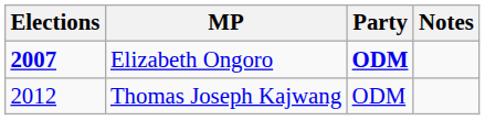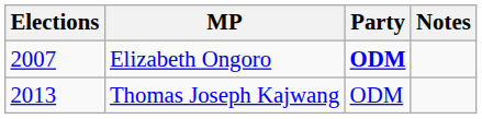 <table class="wikitable">
 <tr>
 <th>Elections</th>
 <th>MP</th>
 <th>Party</th>
 <th>Notes</th>
 </tr>
 <tr>
-<td><strong><a href='#'>2007</a></strong></td>
+<td><a href='#'>2007</a></td>
 <td><a href='#'>Elizabeth Ongoro</a></td>
 <td><strong><a href='#'>ODM</a></strong></td>
 <td></td>
 </tr>
 <tr>
-<td><a href='#'>2012</a></td>
+<td><a href='#'>2013</a></td>
 <td><a href='#'>Thomas Joseph Kajwang</a></td>
 <td><a href='#'>ODM</a></td>
 <td></td>
 </tr>
 </table>
